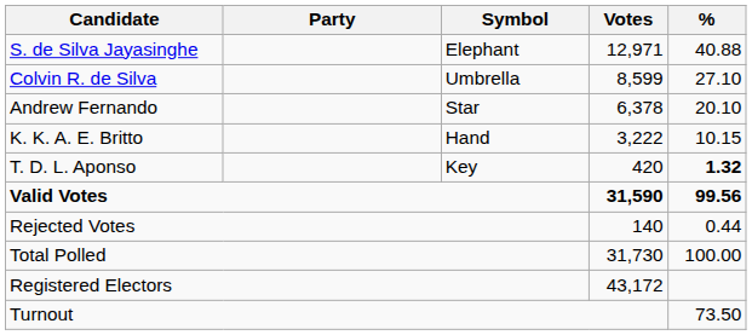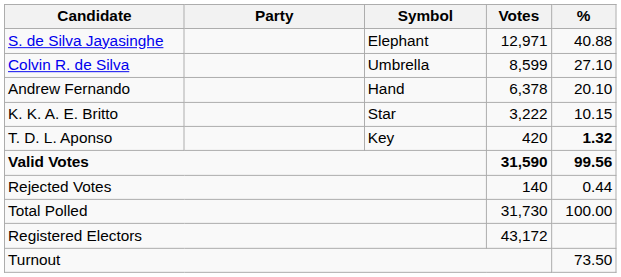 <table class="wikitable" border="1" style="text-align:right;">
 <tr>
 <th align=left width="180">Candidate</th>
 <th align=left width="180">Party</th>
 <th align=left width="120">Symbol</th>
 <th align=left width="60">Votes</th>
 <th align=left width="60">%</th>
 </tr>
 <tr>
 <td align=left><a href='#'>S. de Silva Jayasinghe</a></td>
 <td></td>
 <td align=left>Elephant</td>
 <td align=right>12,971</td>
 <td align=right>40.88</td>
 </tr>
 <tr>
 <td align=left><a href='#'>Colvin R. de Silva</a></td>
 <td></td>
 <td align=left>Umbrella</td>
 <td align=right>8,599</td>
 <td align=right>27.10</td>
 </tr>
 <tr>
 <td align=left>Andrew Fernando</td>
 <td></td>
-<td align=left>Star</td>
+<td align=left>Hand</td>
 <td align=right>6,378</td>
 <td align=right>20.10</td>
 </tr>
 <tr>
 <td align=left>K. K. A. E. Britto</td>
 <td></td>
-<td align=left>Hand</td>
+<td align=left>Star</td>
 <td align=right>3,222</td>
 <td align=right>10.15</td>
 </tr>
 <tr>
 <td align=left>T. D. L. Aponso</td>
 <td></td>
 <td align=left>Key</td>
 <td align=right>420</td>
 <td align=right><strong>1.32</strong></td>
 </tr>
 <tr>
 <td align=left colspan=3><strong>Valid Votes</strong></td>
 <td align=right><strong>31,590</strong></td>
 <td align=right><strong>99.56</strong></td>
 </tr>
 <tr>
 <td align=left colspan=3>Rejected Votes</td>
 <td align=right>140</td>
 <td align=right>0.44</td>
 </tr>
 <tr>
 <td align=left colspan=3>Total Polled</td>
 <td align=right>31,730</td>
 <td align=right>100.00</td>
 </tr>
 <tr>
 <td align=left colspan=3>Registered Electors</td>
 <td align=right>43,172</td>
 <td></td>
 </tr>
 <tr>
 <td align=left colspan=4>Turnout</td>
 <td align=right>73.50</td>
 </tr>
 </table>
